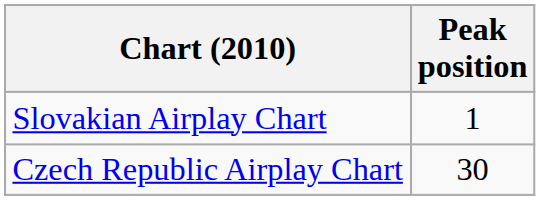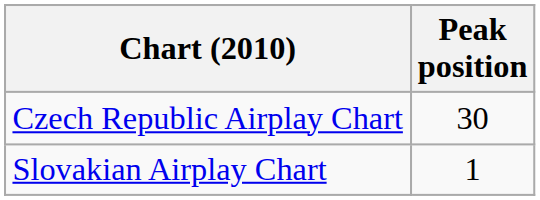 <table class="wikitable">
 <tr>
 <th align="left">Chart (2010)</th>
 <th align="left">Peak<br>position</th>
 </tr>
 <tr>
+<td><a href='#'>Czech Republic Airplay Chart</a></td>
+<td align="center">30</td>
+</tr>
+<tr>
 <td align="left"><a href='#'>Slovakian Airplay Chart</a></td>
 <td align="center">1</td>
 </tr>
-<tr>
-<td><a href='#'>Czech Republic Airplay Chart</a></td>
-<td align="center">30</td>
-</tr>
 </table>
